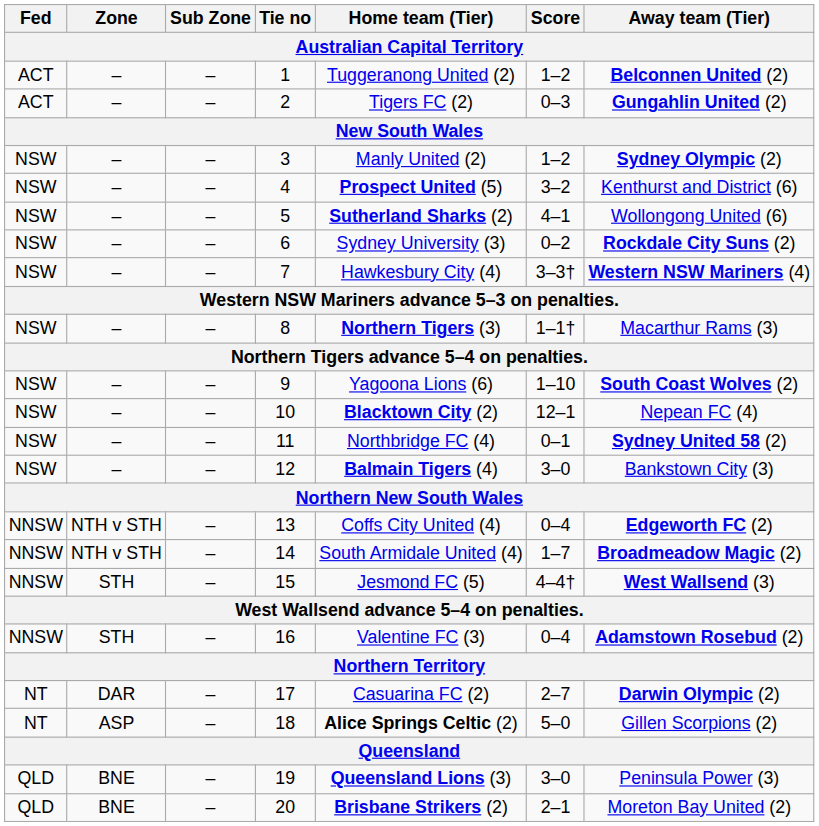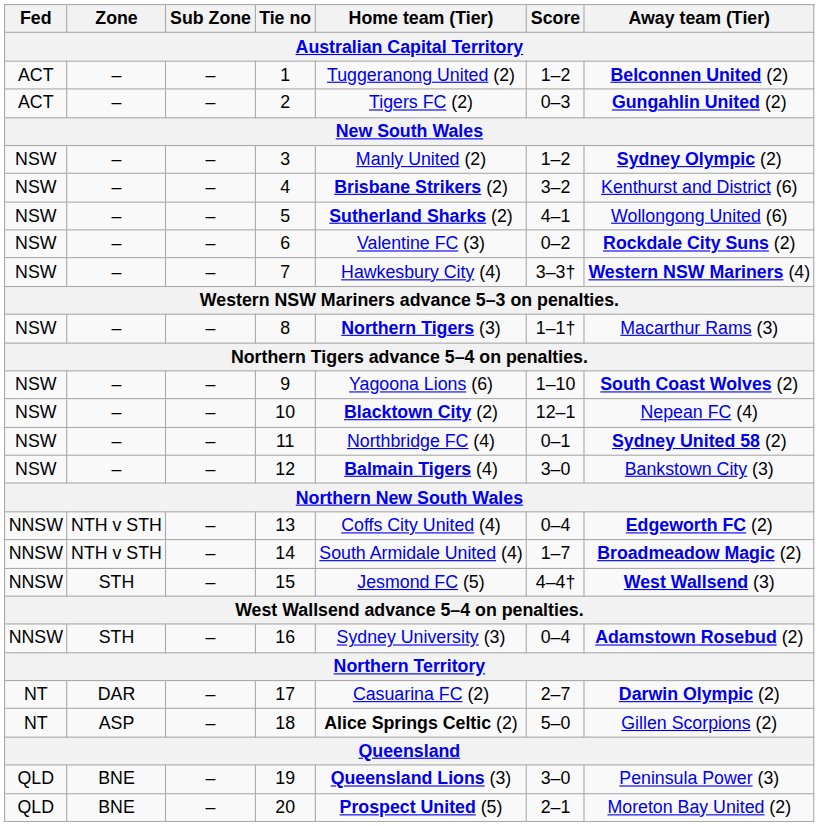 <table class="wikitable" style="text-align:center">
 <tr>
 <th>Fed</th>
 <th>Zone</th>
 <th>Sub Zone</th>
 <th>Tie no</th>
 <th>Home team (Tier)</th>
 <th>Score</th>
 <th>Away team (Tier)</th>
 </tr>
 <tr>
 <th colspan=7><a href='#'>Australian Capital Territory</a></th>
 </tr>
 <tr>
 <td>ACT</td>
 <td>–</td>
 <td>–</td>
 <td>1</td>
 <td><a href='#'>Tuggeranong United</a> (2)</td>
 <td>1–2</td>
 <td><strong><a href='#'>Belconnen United</a></strong> (2)</td>
 </tr>
 <tr>
 <td>ACT</td>
 <td>–</td>
 <td>–</td>
 <td>2</td>
 <td><a href='#'>Tigers FC</a> (2)</td>
 <td>0–3</td>
 <td><strong><a href='#'>Gungahlin United</a></strong> (2)</td>
 </tr>
 <tr>
 <th colspan=7><a href='#'>New South Wales</a></th>
 </tr>
 <tr>
 <td>NSW</td>
 <td>–</td>
 <td>–</td>
 <td>3</td>
 <td><a href='#'>Manly United</a> (2)</td>
 <td>1–2</td>
 <td><strong><a href='#'>Sydney Olympic</a></strong> (2)</td>
 </tr>
 <tr>
 <td>NSW</td>
 <td>–</td>
 <td>–</td>
 <td>4</td>
-<td><strong><a href='#'>Prospect United</a></strong> (5)</td>
+<td><strong><a href='#'>Brisbane Strikers</a></strong> (2)</td>
 <td>3–2</td>
 <td><a href='#'>Kenthurst and District</a> (6)</td>
 </tr>
 <tr>
 <td>NSW</td>
 <td>–</td>
 <td>–</td>
 <td>5</td>
 <td><strong><a href='#'>Sutherland Sharks</a></strong> (2)</td>
 <td>4–1</td>
 <td><a href='#'>Wollongong United</a> (6)</td>
 </tr>
 <tr>
 <td>NSW</td>
 <td>–</td>
 <td>–</td>
 <td>6</td>
-<td><a href='#'>Sydney University</a> (3)</td>
+<td><a href='#'>Valentine FC</a> (3)</td>
 <td>0–2</td>
 <td><strong><a href='#'>Rockdale City Suns</a></strong> (2)</td>
 </tr>
 <tr>
 <td>NSW</td>
 <td>–</td>
 <td>–</td>
 <td>7</td>
 <td><a href='#'>Hawkesbury City</a> (4)</td>
 <td>3–3†</td>
 <td><strong><a href='#'>Western NSW Mariners</a></strong> (4)</td>
 </tr>
 <tr>
 <th colspan=7>Western NSW Mariners advance 5–3 on penalties.</th>
 </tr>
 <tr>
 <td>NSW</td>
 <td>–</td>
 <td>–</td>
 <td>8</td>
 <td><strong><a href='#'>Northern Tigers</a></strong> (3)</td>
 <td>1–1†</td>
 <td><a href='#'>Macarthur Rams</a> (3)</td>
 </tr>
 <tr>
 <th colspan=7>Northern Tigers advance 5–4 on penalties.</th>
 </tr>
 <tr>
 <td>NSW</td>
 <td>–</td>
 <td>–</td>
 <td>9</td>
 <td><a href='#'>Yagoona Lions</a> (6)</td>
 <td>1–10</td>
 <td><strong><a href='#'>South Coast Wolves</a></strong> (2)</td>
 </tr>
 <tr>
 <td>NSW</td>
 <td>–</td>
 <td>–</td>
 <td>10</td>
 <td><strong><a href='#'>Blacktown City</a></strong> (2)</td>
 <td>12–1</td>
 <td><a href='#'>Nepean FC</a> (4)</td>
 </tr>
 <tr>
 <td>NSW</td>
 <td>–</td>
 <td>–</td>
 <td>11</td>
 <td><a href='#'>Northbridge FC</a> (4)</td>
 <td>0–1</td>
 <td><strong><a href='#'>Sydney United 58</a></strong> (2)</td>
 </tr>
 <tr>
 <td>NSW</td>
 <td>–</td>
 <td>–</td>
 <td>12</td>
 <td><strong><a href='#'>Balmain Tigers</a></strong> (4)</td>
 <td>3–0</td>
 <td><a href='#'>Bankstown City</a> (3)</td>
 </tr>
 <tr>
 <th colspan=7><a href='#'>Northern New South Wales</a></th>
 </tr>
 <tr>
 <td>NNSW</td>
 <td>NTH v STH</td>
 <td>–</td>
 <td>13</td>
 <td><a href='#'>Coffs City United</a> (4)</td>
 <td>0–4</td>
 <td><strong><a href='#'>Edgeworth FC</a></strong> (2)</td>
 </tr>
 <tr>
 <td>NNSW</td>
 <td>NTH v STH</td>
 <td>–</td>
 <td>14</td>
 <td><a href='#'>South Armidale United</a> (4)</td>
 <td>1–7</td>
 <td><strong><a href='#'>Broadmeadow Magic</a></strong> (2)</td>
 </tr>
 <tr>
 <td>NNSW</td>
 <td>STH</td>
 <td>–</td>
 <td>15</td>
 <td><a href='#'>Jesmond FC</a> (5)</td>
 <td>4–4†</td>
 <td><strong><a href='#'>West Wallsend</a></strong> (3)</td>
 </tr>
 <tr>
 <th colspan=7>West Wallsend advance 5–4 on penalties.</th>
 </tr>
 <tr>
 <td>NNSW</td>
 <td>STH</td>
 <td>–</td>
 <td>16</td>
-<td><a href='#'>Valentine FC</a> (3)</td>
+<td><a href='#'>Sydney University</a> (3)</td>
 <td>0–4</td>
 <td><strong><a href='#'>Adamstown Rosebud</a></strong> (2)</td>
 </tr>
 <tr>
 <th colspan=7><a href='#'>Northern Territory</a></th>
 </tr>
 <tr>
 <td>NT</td>
 <td>DAR</td>
 <td>–</td>
 <td>17</td>
 <td><a href='#'>Casuarina FC</a> (2)</td>
 <td>2–7</td>
 <td><strong><a href='#'>Darwin Olympic</a></strong> (2)</td>
 </tr>
 <tr>
 <td>NT</td>
 <td>ASP</td>
 <td>–</td>
 <td>18</td>
 <td><strong>Alice Springs Celtic</strong> (2)</td>
 <td>5–0</td>
 <td><a href='#'>Gillen Scorpions</a> (2)</td>
 </tr>
 <tr>
 <th colspan=7><a href='#'>Queensland</a></th>
 </tr>
 <tr>
 <td>QLD</td>
 <td>BNE</td>
 <td>–</td>
 <td>19</td>
 <td><strong><a href='#'>Queensland Lions</a></strong> (3)</td>
 <td>3–0</td>
 <td><a href='#'>Peninsula Power</a> (3)</td>
 </tr>
 <tr>
 <td>QLD</td>
 <td>BNE</td>
 <td>–</td>
 <td>20</td>
-<td><strong><a href='#'>Brisbane Strikers</a></strong> (2)</td>
+<td><strong><a href='#'>Prospect United</a></strong> (5)</td>
 <td>2–1</td>
 <td><a href='#'>Moreton Bay United</a> (2)</td>
 </tr>
 </table>
